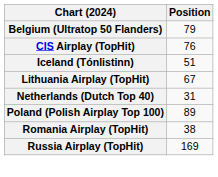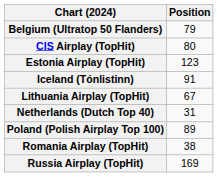 <table class="wikitable sortable plainrowheaders" style="text-align:center">
 <tr>
 <th scope="col">Chart (2024)</th>
 <th scope="col">Position</th>
 </tr>
 <tr>
 <th scope="row">Belgium (Ultratop 50 Flanders)</th>
 <td>79</td>
 </tr>
 <tr>
 <th scope="row"><a href='#'>CIS</a> Airplay (TopHit)</th>
-<td>76</td>
+<td>80</td>
+</tr>
+<tr>
+<th scope="row">Estonia Airplay (TopHit)</th>
+<td>123</td>
 </tr>
 <tr>
 <th scope="row">Iceland (Tónlistinn)</th>
-<td>51</td>
+<td>91</td>
 </tr>
 <tr>
 <th scope="row">Lithuania Airplay (TopHit)</th>
 <td>67</td>
 </tr>
 <tr>
 <th scope="row">Netherlands (Dutch Top 40)</th>
 <td>31</td>
 </tr>
 <tr>
 <th scope="row">Poland (Polish Airplay Top 100)</th>
 <td>89</td>
 </tr>
 <tr>
 <th scope="row">Romania Airplay (TopHit)</th>
 <td>38</td>
 </tr>
 <tr>
 <th scope="row">Russia Airplay (TopHit)</th>
 <td>169</td>
 </tr>
 </table>
